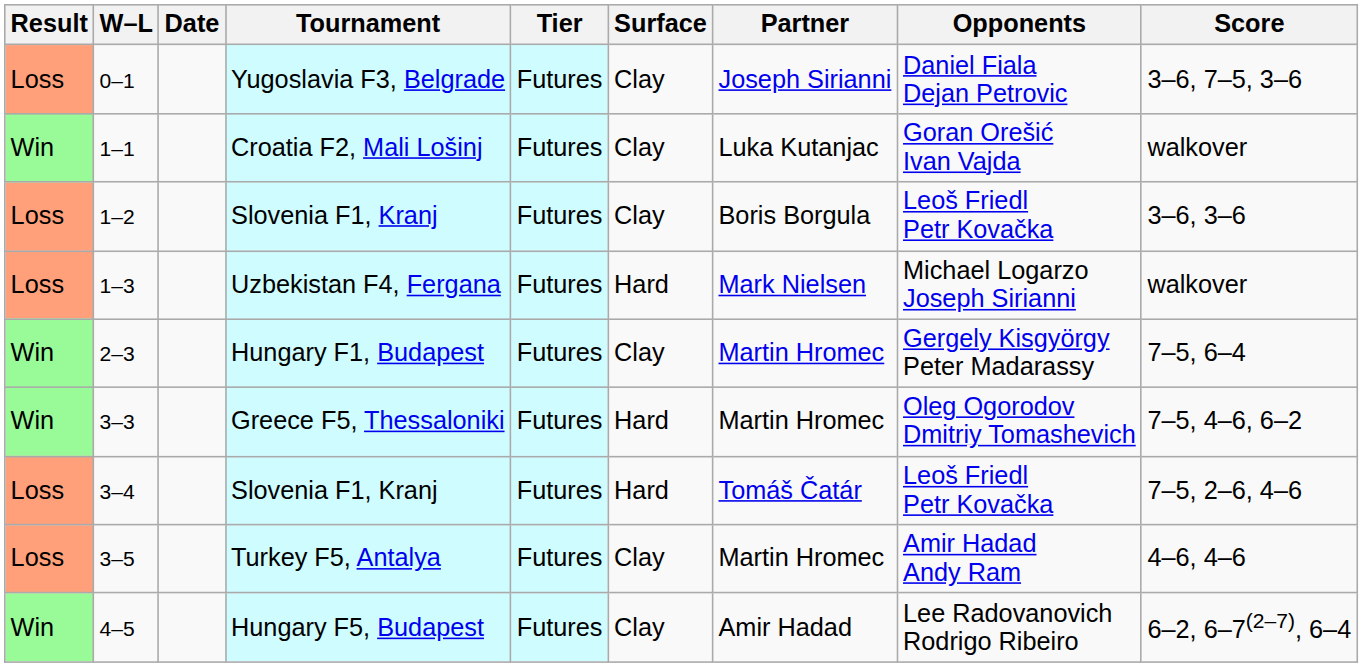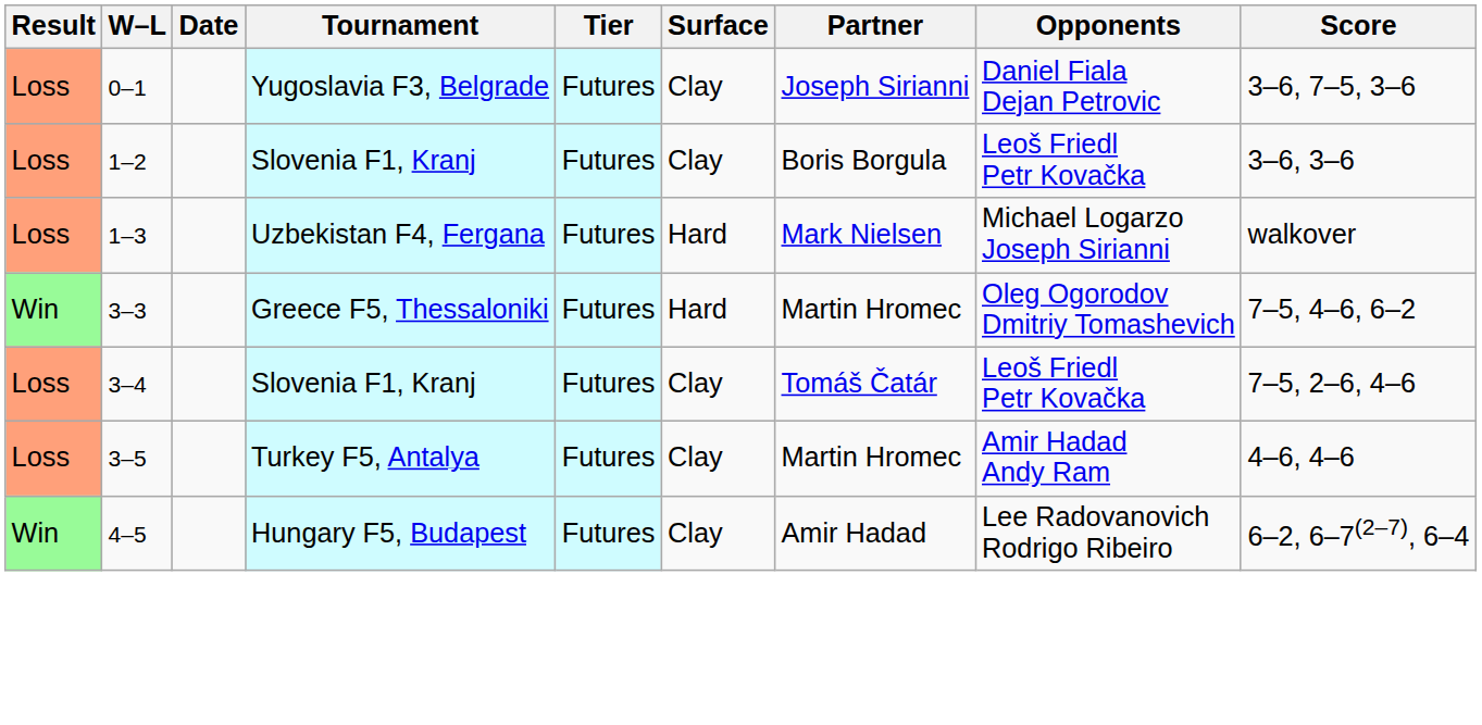 <table class="sortable wikitable">
 <tr>
 <th>Result</th>
 <th class="unsortable">W–L</th>
 <th>Date</th>
 <th>Tournament</th>
 <th>Tier</th>
 <th>Surface</th>
 <th>Partner</th>
 <th>Opponents</th>
 <th class="unsortable">Score</th>
 </tr>
 <tr>
 <td style="background:#ffa07a;">Loss</td>
 <td><small>0–1</small></td>
 <td></td>
 <td style="background:#cffcff;">Yugoslavia F3, <a href='#'>Belgrade</a></td>
 <td style="background:#cffcff;">Futures</td>
 <td>Clay</td>
 <td> <a href='#'>Joseph Sirianni</a></td>
 <td> <a href='#'>Daniel Fiala</a> <br>  <a href='#'>Dejan Petrovic</a></td>
 <td>3–6, 7–5, 3–6</td>
-</tr>
-<tr>
-<td style="background:#98fb98;">Win</td>
-<td><small>1–1</small></td>
-<td></td>
-<td style="background:#cffcff;">Croatia F2, <a href='#'>Mali Lošinj</a></td>
-<td style="background:#cffcff;">Futures</td>
-<td>Clay</td>
-<td> Luka Kutanjac</td>
-<td> <a href='#'>Goran Orešić</a> <br>  <a href='#'>Ivan Vajda</a></td>
-<td>walkover</td>
 </tr>
 <tr>
 <td style="background:#ffa07a;">Loss</td>
 <td><small>1–2</small></td>
 <td></td>
 <td style="background:#cffcff;">Slovenia F1, <a href='#'>Kranj</a></td>
 <td style="background:#cffcff;">Futures</td>
 <td>Clay</td>
 <td> Boris Borgula</td>
 <td> <a href='#'>Leoš Friedl</a> <br>  <a href='#'>Petr Kovačka</a></td>
 <td>3–6, 3–6</td>
 </tr>
 <tr>
 <td style="background:#ffa07a;">Loss</td>
 <td><small>1–3</small></td>
 <td></td>
 <td style="background:#cffcff;">Uzbekistan F4, <a href='#'>Fergana</a></td>
 <td style="background:#cffcff;">Futures</td>
 <td>Hard</td>
 <td> <a href='#'>Mark Nielsen</a></td>
 <td> Michael Logarzo <br>  <a href='#'>Joseph Sirianni</a></td>
 <td>walkover</td>
 </tr>
 <tr>
 <td style="background:#98fb98;">Win</td>
-<td><small>2–3</small></td>
-<td></td>
-<td style="background:#cffcff;">Hungary F1, <a href='#'>Budapest</a></td>
-<td style="background:#cffcff;">Futures</td>
-<td>Clay</td>
-<td> <a href='#'>Martin Hromec</a></td>
-<td> <a href='#'>Gergely Kisgyörgy</a> <br>  Peter Madarassy</td>
-<td>7–5, 6–4</td>
-</tr>
-<tr>
-<td style="background:#98fb98;">Win</td>
 <td><small>3–3</small></td>
 <td></td>
 <td style="background:#cffcff;">Greece F5, <a href='#'>Thessaloniki</a></td>
 <td style="background:#cffcff;">Futures</td>
 <td>Hard</td>
 <td> Martin Hromec</td>
 <td> <a href='#'>Oleg Ogorodov</a> <br>  <a href='#'>Dmitriy Tomashevich</a></td>
 <td>7–5, 4–6, 6–2</td>
 </tr>
 <tr>
 <td style="background:#ffa07a;">Loss</td>
 <td><small>3–4</small></td>
 <td></td>
 <td style="background:#cffcff;">Slovenia F1, Kranj</td>
 <td style="background:#cffcff;">Futures</td>
-<td>Hard</td>
+<td>Clay</td>
 <td> <a href='#'>Tomáš Čatár</a></td>
 <td> <a href='#'>Leoš Friedl</a> <br>  <a href='#'>Petr Kovačka</a></td>
 <td>7–5, 2–6, 4–6</td>
 </tr>
 <tr>
 <td style="background:#ffa07a;">Loss</td>
 <td><small>3–5</small></td>
 <td></td>
 <td style="background:#cffcff;">Turkey F5, <a href='#'>Antalya</a></td>
 <td style="background:#cffcff;">Futures</td>
 <td>Clay</td>
 <td> Martin Hromec</td>
 <td> <a href='#'>Amir Hadad</a> <br>  <a href='#'>Andy Ram</a></td>
 <td>4–6, 4–6</td>
 </tr>
 <tr>
 <td style="background:#98fb98;">Win</td>
 <td><small>4–5</small></td>
 <td></td>
 <td style="background:#cffcff;">Hungary F5, <a href='#'>Budapest</a></td>
 <td style="background:#cffcff;">Futures</td>
 <td>Clay</td>
 <td> Amir Hadad</td>
 <td> Lee Radovanovich <br>  Rodrigo Ribeiro</td>
 <td>6–2, 6–7<sup>(2–7)</sup>, 6–4</td>
 </tr>
 </table>
